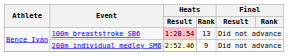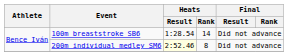 <table class=wikitable style="font-size:90%">
 <tr>
 <th rowspan="2">Athlete</th>
 <th rowspan="2">Event</th>
 <th colspan="2">Heats</th>
 <th colspan="2">Final</th>
 </tr>
 <tr>
 <th>Result</th>
 <th>Rank</th>
 <th>Result</th>
 <th>Rank</th>
 </tr>
 <tr align=center>
 <td align=left rowspan=2><a href='#'>Bence Iván</a></td>
 <td align=left><a href='#'>100m breaststroke SB6</a></td>
-<td style="background: pink;">1:28.54</td>
-<td>13</td>
+<td>1:28.54</td>
+<td>14</td>
 <td colspan=2>Did not advance</td>
 </tr>
 <tr align=center>
 <td align=left><a href='#'>200m individual medley SM6</a></td>
 <td style="background: lightyellow;">2:52.46</td>
-<td>9</td>
+<td>8</td>
 <td colspan=2>Did not advance</td>
 </tr>
 <tr align=center>
 </tr>
 </table>
